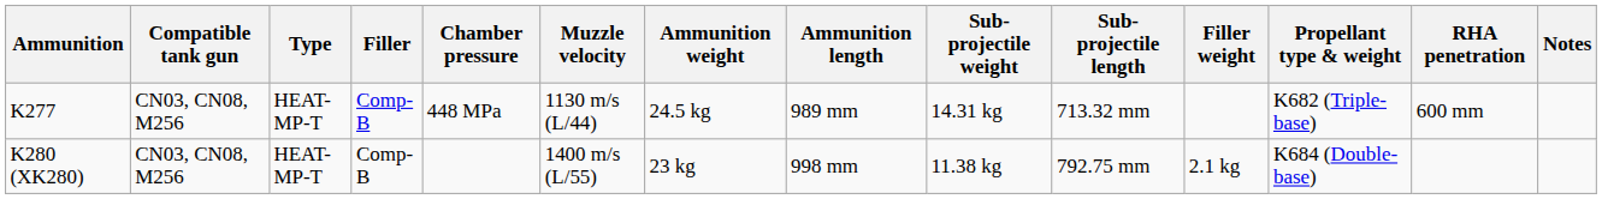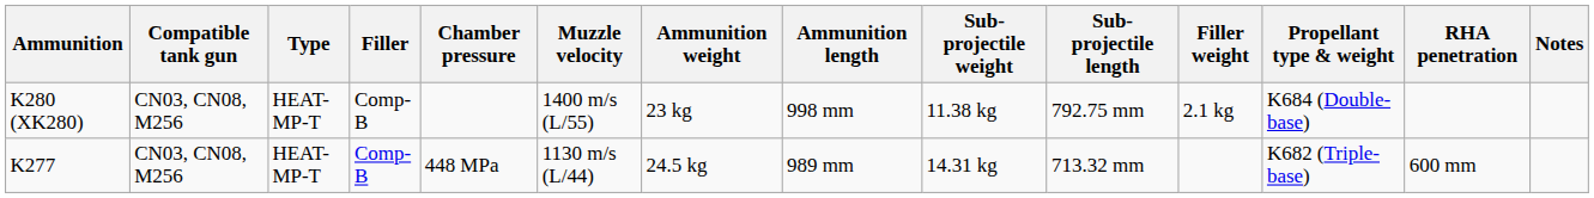 <table class="wikitable">
 <tr>
 <th>Ammunition</th>
 <th>Compatible tank gun</th>
 <th>Type</th>
 <th>Filler</th>
 <th>Chamber pressure</th>
 <th>Muzzle velocity</th>
 <th>Ammunition weight</th>
 <th>Ammunition length</th>
 <th>Sub-projectile weight</th>
 <th>Sub-projectile length</th>
 <th>Filler weight</th>
 <th>Propellant type & weight</th>
 <th>RHA penetration</th>
 <th>Notes</th>
 </tr>
 <tr>
+<td>K280 (XK280)</td>
+<td>CN03, CN08, M256</td>
+<td>HEAT-MP-T</td>
+<td>Comp-B</td>
+<td></td>
+<td>1400 m/s (L/55)</td>
+<td>23 kg</td>
+<td>998 mm</td>
+<td>11.38 kg</td>
+<td>792.75 mm</td>
+<td>2.1 kg</td>
+<td>K684 (<a href='#'>Double-base</a>)</td>
+<td></td>
+<td></td>
+</tr>
+<tr>
 <td>K277</td>
 <td>CN03, CN08, M256</td>
 <td>HEAT-MP-T</td>
 <td><a href='#'>Comp-B</a></td>
 <td>448 MPa</td>
 <td>1130 m/s (L/44)</td>
 <td>24.5 kg</td>
 <td>989 mm</td>
 <td>14.31 kg</td>
 <td>713.32 mm</td>
 <td></td>
 <td>K682 (<a href='#'>Triple-base</a>)</td>
 <td>600 mm</td>
 <td></td>
 </tr>
-<tr>
-<td>K280 (XK280)</td>
-<td>CN03, CN08, M256</td>
-<td>HEAT-MP-T</td>
-<td>Comp-B</td>
-<td></td>
-<td>1400 m/s (L/55)</td>
-<td>23 kg</td>
-<td>998 mm</td>
-<td>11.38 kg</td>
-<td>792.75 mm</td>
-<td>2.1 kg</td>
-<td>K684 (<a href='#'>Double-base</a>)</td>
-<td></td>
-<td></td>
-</tr>
 </table>
